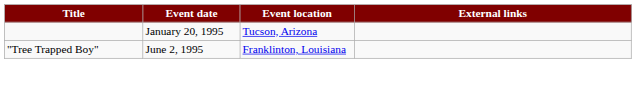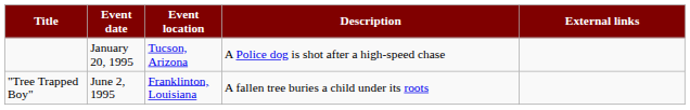 <table class="wikitable" style="width: 100%;">
 <tr>
 <th style="background: #800000; color: #FFFFFF; width: 10%;">Title</th>
 <th style="background: #800000; color: #FFFFFF; width: 7%;">Event date</th>
 <th style="background: #800000; color: #FFFFFF; width: 7%;">Event location</th>
+<th style="background: #800000; color: #FFFFFF; width: 36%;">Description</th>
 <th style="background: #800000; color: #FFFFFF; width: 20%;">External links</th>
 </tr>
 <tr>
 <td></td>
 <td>January 20, 1995</td>
 <td><a href='#'>Tucson, Arizona</a></td>
+<td>A <a href='#'>Police dog</a> is shot after a high-speed chase</td>
 <td></td>
 </tr>
 <tr>
 <td>"Tree Trapped Boy"</td>
 <td>June 2, 1995</td>
 <td><a href='#'>Franklinton, Louisiana</a></td>
+<td>A fallen tree buries a child under its <a href='#'>roots</a></td>
 <td></td>
 </tr>
 </table>
